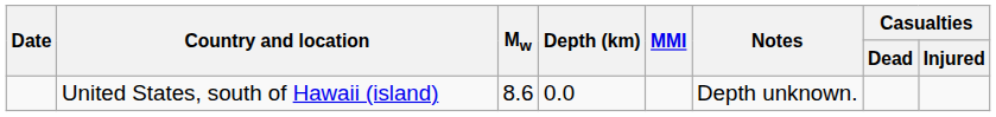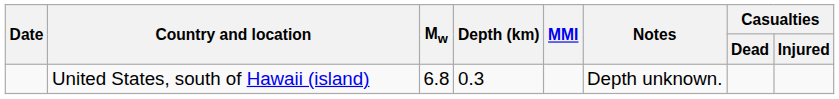 <table class="wikitable sortable sort-under" style="border:1px black; margin-left:1em;">
 <tr>
 <th rowspan="2"><small>Date</small></th>
 <th rowspan="2" style="width: 310px"><small>Country and location</small></th>
 <th rowspan="2"><small>M<sub>w</sub></small></th>
 <th rowspan="2"><small>Depth (km)</small></th>
 <th rowspan="2"><small><a href='#'>MMI</a></small></th>
 <th rowspan="2" class="unsortable"><small>Notes</small></th>
 <th colspan="2"><small>Casualties</small></th>
 </tr>
 <tr>
 <th><small>Dead</small></th>
 <th><small>Injured</small></th>
 </tr>
 <tr>
 <td></td>
 <td>United States, south of <a href='#'>Hawaii (island)</a></td>
-<td>8.6</td>
-<td>0.0</td>
+<td>6.8</td>
+<td>0.3</td>
 <td></td>
 <td>Depth unknown.</td>
 <td></td>
 <td></td>
 </tr>
 </table>
